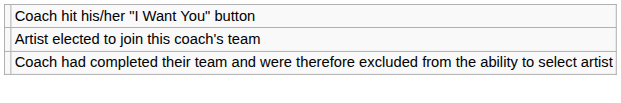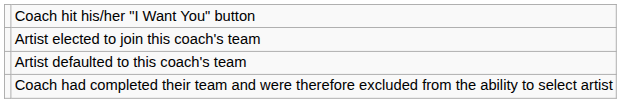 <table class="wikitable">
 <tr>
 <td align=center></td>
 <td>Coach hit his/her "I Want You" button</td>
 </tr>
 <tr>
 <td></td>
 <td>Artist elected to join this coach's team</td>
 </tr>
 <tr>
 <td></td>
+<td>Artist defaulted to this coach's team</td>
+</tr>
+<tr>
+<td></td>
 <td>Coach had completed their team and were therefore excluded from the ability to select artist</td>
 </tr>
 </table>
